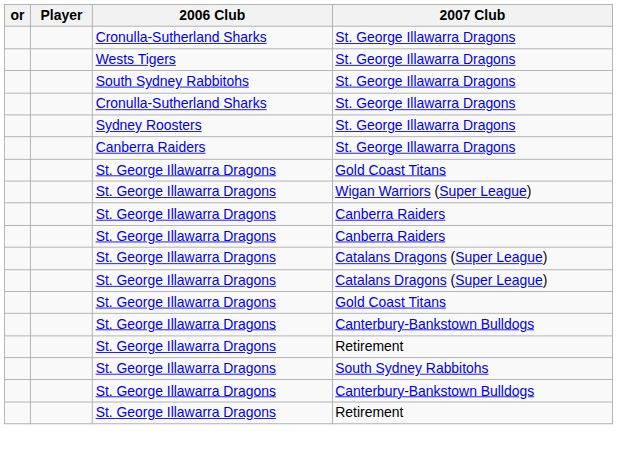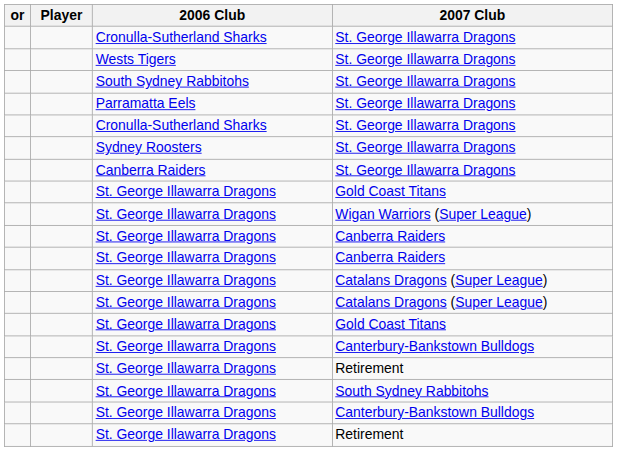 <table class="wikitable sortable" style="width:700px;">
 <tr>
 <th> or </th>
 <th>Player</th>
 <th>2006 Club</th>
 <th>2007 Club</th>
 </tr>
 <tr>
 <td></td>
 <td></td>
 <td> <a href='#'>Cronulla-Sutherland Sharks</a></td>
 <td> <a href='#'>St. George Illawarra Dragons</a></td>
 </tr>
 <tr>
 <td></td>
 <td></td>
 <td> <a href='#'>Wests Tigers</a></td>
 <td> <a href='#'>St. George Illawarra Dragons</a></td>
 </tr>
 <tr>
 <td></td>
 <td></td>
 <td> <a href='#'>South Sydney Rabbitohs</a></td>
+<td> <a href='#'>St. George Illawarra Dragons</a></td>
+</tr>
+<tr>
+<td></td>
+<td></td>
+<td> <a href='#'>Parramatta Eels</a></td>
 <td> <a href='#'>St. George Illawarra Dragons</a></td>
 </tr>
 <tr>
 <td></td>
 <td></td>
 <td> <a href='#'>Cronulla-Sutherland Sharks</a></td>
 <td> <a href='#'>St. George Illawarra Dragons</a></td>
 </tr>
 <tr>
 <td></td>
 <td></td>
 <td> <a href='#'>Sydney Roosters</a></td>
 <td> <a href='#'>St. George Illawarra Dragons</a></td>
 </tr>
 <tr>
 <td></td>
 <td></td>
 <td> <a href='#'>Canberra Raiders</a></td>
 <td> <a href='#'>St. George Illawarra Dragons</a></td>
 </tr>
 <tr>
 <td></td>
 <td></td>
 <td> <a href='#'>St. George Illawarra Dragons</a></td>
 <td> <a href='#'>Gold Coast Titans</a></td>
 </tr>
 <tr>
 <td></td>
 <td></td>
 <td> <a href='#'>St. George Illawarra Dragons</a></td>
 <td> <a href='#'>Wigan Warriors</a> (<a href='#'>Super League</a>)</td>
 </tr>
 <tr>
 <td></td>
 <td></td>
 <td> <a href='#'>St. George Illawarra Dragons</a></td>
 <td> <a href='#'>Canberra Raiders</a></td>
 </tr>
 <tr>
 <td></td>
 <td></td>
 <td> <a href='#'>St. George Illawarra Dragons</a></td>
 <td> <a href='#'>Canberra Raiders</a></td>
 </tr>
 <tr>
 <td></td>
 <td></td>
 <td> <a href='#'>St. George Illawarra Dragons</a></td>
 <td> <a href='#'>Catalans Dragons</a> (<a href='#'>Super League</a>)</td>
 </tr>
 <tr>
 <td></td>
 <td></td>
 <td> <a href='#'>St. George Illawarra Dragons</a></td>
 <td> <a href='#'>Catalans Dragons</a> (<a href='#'>Super League</a>)</td>
 </tr>
 <tr>
 <td></td>
 <td></td>
 <td> <a href='#'>St. George Illawarra Dragons</a></td>
 <td> <a href='#'>Gold Coast Titans</a></td>
 </tr>
 <tr>
 <td></td>
 <td></td>
 <td> <a href='#'>St. George Illawarra Dragons</a></td>
 <td> <a href='#'>Canterbury-Bankstown Bulldogs</a></td>
 </tr>
 <tr>
 <td></td>
 <td></td>
 <td> <a href='#'>St. George Illawarra Dragons</a></td>
 <td>Retirement</td>
 </tr>
 <tr>
 <td></td>
 <td></td>
 <td> <a href='#'>St. George Illawarra Dragons</a></td>
 <td> <a href='#'>South Sydney Rabbitohs</a></td>
 </tr>
 <tr>
 <td></td>
 <td></td>
 <td> <a href='#'>St. George Illawarra Dragons</a></td>
 <td> <a href='#'>Canterbury-Bankstown Bulldogs</a></td>
 </tr>
 <tr>
 <td></td>
 <td></td>
 <td> <a href='#'>St. George Illawarra Dragons</a></td>
 <td>Retirement</td>
 </tr>
 </table>
